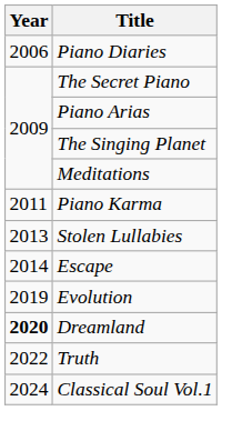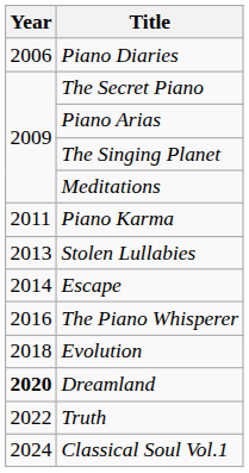 <table class="wikitable">
 <tr>
 <th>Year</th>
 <th>Title</th>
 </tr>
 <tr>
 <td>2006</td>
 <td><em>Piano Diaries</em></td>
 </tr>
 <tr>
 <td rowspan=4>2009</td>
 <td><em>The Secret Piano</em></td>
 </tr>
 <tr>
 <td><em>Piano Arias</em></td>
 </tr>
 <tr>
 <td><em>The Singing Planet</em></td>
 </tr>
 <tr>
 <td><em>Meditations</em></td>
 </tr>
 <tr>
 <td>2011</td>
 <td><em>Piano Karma</em></td>
 </tr>
 <tr>
 <td>2013</td>
 <td><em>Stolen Lullabies</em></td>
 </tr>
 <tr>
 <td>2014</td>
 <td><em>Escape</em></td>
 </tr>
 <tr>
-<td>2019</td>
+<td>2016</td>
+<td><em>The Piano Whisperer</em></td>
+</tr>
+<tr>
+<td>2018</td>
 <td><em>Evolution</em></td>
 </tr>
 <tr>
 <td><strong>2020</strong></td>
 <td><em>Dreamland</em></td>
 </tr>
 <tr>
 <td>2022</td>
 <td><em>Truth</em></td>
 </tr>
 <tr>
 <td>2024</td>
 <td><em>Classical Soul Vol.1</em></td>
 </tr>
 </table>
